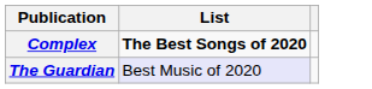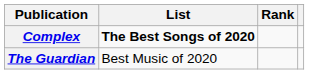 <table class="wikitable plainrowheaders">
 <tr>
 <th scope="col">Publication</th>
 <th scope="col">List</th>
+<th scope="col">Rank</th>
 <th scope="col"></th>
 </tr>
 <tr>
 <th scope="row"><em><a href='#'>Complex</a></em></th>
 <td><strong>The Best Songs of 2020</strong></td>
 <td></td>
+<td></td>
 </tr>
 <tr>
 <th scope="row"><em><a href='#'>The Guardian</a></em></th>
-<td style="background: lavender;">Best Music of 2020</td>
+<td>Best Music of 2020</td>
+<td></td>
 <td></td>
 </tr>
 </table>
